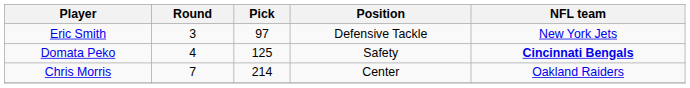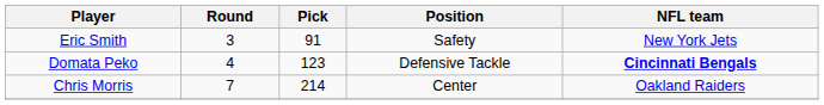 <table class="wikitable" width="70%">
 <tr>
 <th>Player</th>
 <th>Round</th>
 <th>Pick</th>
 <th>Position</th>
 <th>NFL team</th>
 </tr>
 <tr align="center" bgcolor="">
 <td><a href='#'>Eric Smith</a></td>
 <td>3</td>
-<td>97</td>
-<td>Defensive Tackle</td>
+<td>91</td>
+<td>Safety</td>
 <td><a href='#'>New York Jets</a></td>
 </tr>
 <tr align="center" bgcolor="">
 <td><a href='#'>Domata Peko</a></td>
 <td>4</td>
-<td>125</td>
-<td>Safety</td>
+<td>123</td>
+<td>Defensive Tackle</td>
 <td><strong><a href='#'>Cincinnati Bengals</a></strong></td>
 </tr>
 <tr align="center" bgcolor="">
 <td><a href='#'>Chris Morris</a></td>
 <td>7</td>
 <td>214</td>
 <td>Center</td>
 <td><a href='#'>Oakland Raiders</a></td>
 </tr>
 <tr>
 </tr>
 </table>
